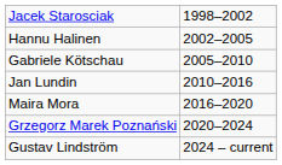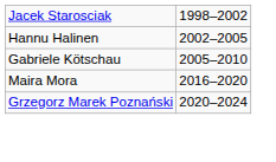 <table class="wikitable">
 <tr>
 <td><a href='#'>Jacek Starosciak</a></td>
 <td>1998–2002</td>
 </tr>
 <tr>
 <td>Hannu Halinen</td>
 <td>2002–2005</td>
 </tr>
 <tr>
 <td>Gabriele Kötschau</td>
 <td>2005–2010</td>
 </tr>
 <tr>
-<td>Jan Lundin</td>
-<td>2010–2016</td>
-</tr>
-<tr>
 <td>Maira Mora</td>
 <td>2016–2020</td>
 </tr>
 <tr>
 <td><a href='#'>Grzegorz Marek Poznański</a></td>
 <td>2020–2024</td>
 </tr>
-<tr>
-<td>Gustav Lindström</td>
-<td>2024 – current</td>
-</tr>
 </table>
